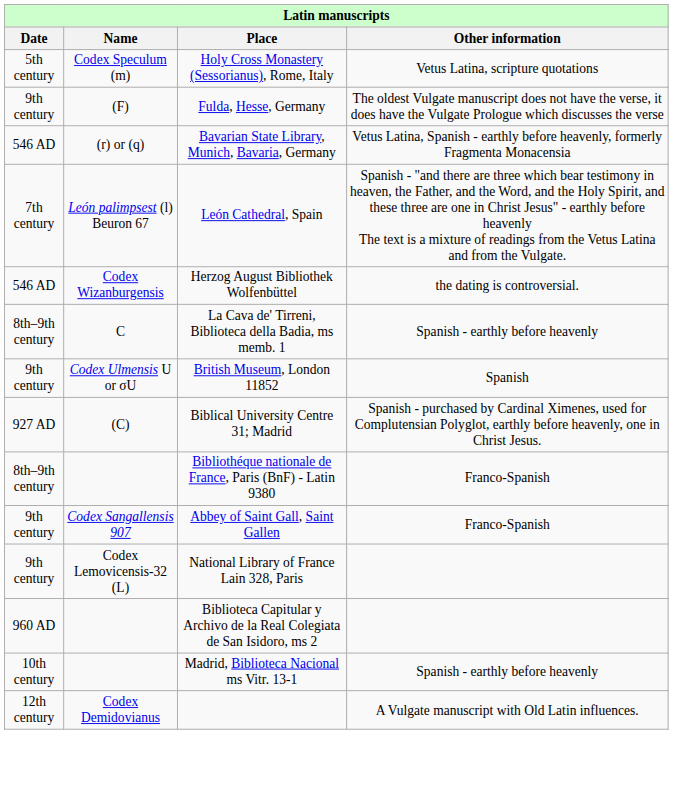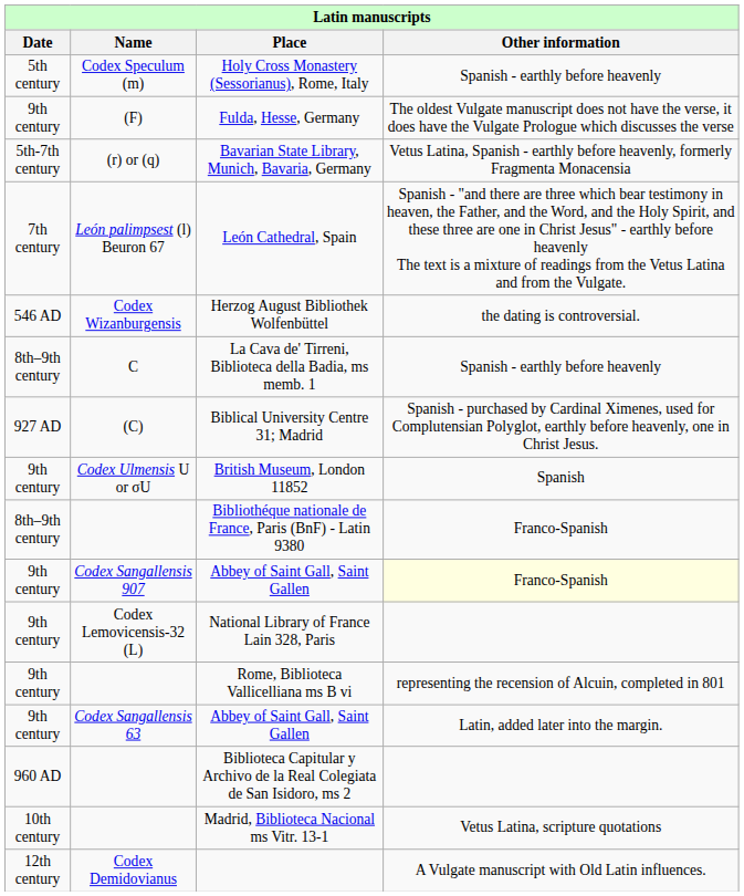 <table class="wikitable" style="width:80%; font-size:90%; border:1px; text-align:center">
 <tr>
 <th colspan="4" style="background-color:#CCFFCC">Latin manuscripts</th>
 </tr>
 <tr>
 <th>Date</th>
 <th>Name</th>
 <th>Place</th>
 <th>Other information</th>
 </tr>
 <tr>
 <td>5th century</td>
 <td><a href='#'>Codex Speculum</a> (m)</td>
 <td><a href='#'>Holy Cross Monastery (Sessorianus)</a>, Rome, Italy</td>
-<td>Vetus Latina, scripture quotations</td>
+<td>Spanish - earthly before heavenly</td>
 </tr>
 <tr>
 <td>9th century</td>
 <td> (F)</td>
 <td><a href='#'>Fulda</a>, <a href='#'>Hesse</a>, Germany</td>
 <td>The oldest Vulgate manuscript does not have the verse, it does have the Vulgate Prologue which discusses the verse</td>
 </tr>
 <tr>
-<td>546 AD</td>
+<td>5th-7th century</td>
 <td> (r) or (q)</td>
 <td><a href='#'>Bavarian State Library</a>, <a href='#'>Munich</a>, <a href='#'>Bavaria</a>, Germany</td>
 <td>Vetus Latina, Spanish - earthly before heavenly, formerly Fragmenta Monacensia</td>
 </tr>
 <tr>
 <td>7th century</td>
 <td><em><a href='#'>León palimpsest</a></em> (l) Beuron 67</td>
 <td><a href='#'>León Cathedral</a>, Spain</td>
 <td>Spanish - "and there are three which bear testimony in heaven, the Father, and the Word, and the Holy Spirit, and these three are one in Christ Jesus" - earthly before heavenly<br>The text is a mixture of readings from the Vetus Latina and from the Vulgate.</td>
 </tr>
 <tr>
 <td>546 AD</td>
 <td><a href='#'>Codex Wizanburgensis</a></td>
 <td>Herzog August Bibliothek Wolfenbüttel</td>
 <td>the dating is controversial.</td>
 </tr>
 <tr>
 <td>8th–9th century</td>
 <td> C</td>
 <td>La Cava de' Tirreni, Biblioteca della Badia, ms memb. 1</td>
 <td>Spanish - earthly before heavenly</td>
 </tr>
 <tr>
+<td>927 AD</td>
+<td> (C)</td>
+<td>Biblical University Centre 31; Madrid</td>
+<td>Spanish - purchased by Cardinal Ximenes, used for Complutensian Polyglot, earthly before heavenly, one in Christ Jesus.</td>
+</tr>
+<tr>
 <td>9th century</td>
 <td><em><a href='#'>Codex Ulmensis</a></em> U or σU</td>
 <td><a href='#'>British Museum</a>, London 11852</td>
 <td>Spanish</td>
-</tr>
-<tr>
-<td>927 AD</td>
-<td> (C)</td>
-<td>Biblical University Centre 31; Madrid</td>
-<td>Spanish - purchased by Cardinal Ximenes, used for Complutensian Polyglot, earthly before heavenly, one in Christ Jesus.</td>
 </tr>
 <tr>
 <td>8th–9th century</td>
 <td></td>
 <td><a href='#'>Bibliothéque nationale de France</a>, Paris (BnF) - Latin 9380</td>
 <td>Franco-Spanish</td>
 </tr>
 <tr>
 <td>9th century</td>
 <td><em><a href='#'>Codex Sangallensis 907</a></em></td>
 <td><a href='#'>Abbey of Saint Gall</a>, <a href='#'>Saint Gallen</a></td>
-<td>Franco-Spanish</td>
+<td style="background: lightyellow;">Franco-Spanish</td>
 </tr>
 <tr>
 <td>9th century</td>
 <td>Codex Lemovicensis-32 (L)</td>
 <td>National Library of France Lain 328, Paris</td>
 <td></td>
+</tr>
+<tr>
+<td>9th century</td>
+<td></td>
+<td>Rome, Biblioteca Vallicelliana ms B vi</td>
+<td>representing the recension of Alcuin, completed in 801</td>
+</tr>
+<tr>
+<td>9th century</td>
+<td><em><a href='#'>Codex Sangallensis 63</a></em></td>
+<td><a href='#'>Abbey of Saint Gall</a>, <a href='#'>Saint Gallen</a></td>
+<td>Latin, added later into the margin.</td>
 </tr>
 <tr>
 <td>960 AD</td>
 <td></td>
 <td>Biblioteca Capitular y Archivo de la Real Colegiata de San Isidoro, ms 2</td>
 <td></td>
 </tr>
 <tr>
 <td>10th century</td>
 <td></td>
 <td>Madrid, <a href='#'>Biblioteca Nacional</a> ms Vitr. 13-1</td>
-<td>Spanish - earthly before heavenly</td>
+<td>Vetus Latina, scripture quotations</td>
 </tr>
 <tr>
 <td>12th century</td>
 <td><a href='#'>Codex Demidovianus</a></td>
 <td></td>
 <td>A Vulgate manuscript with Old Latin influences.</td>
 </tr>
 <tr>
 </tr>
 </table>
